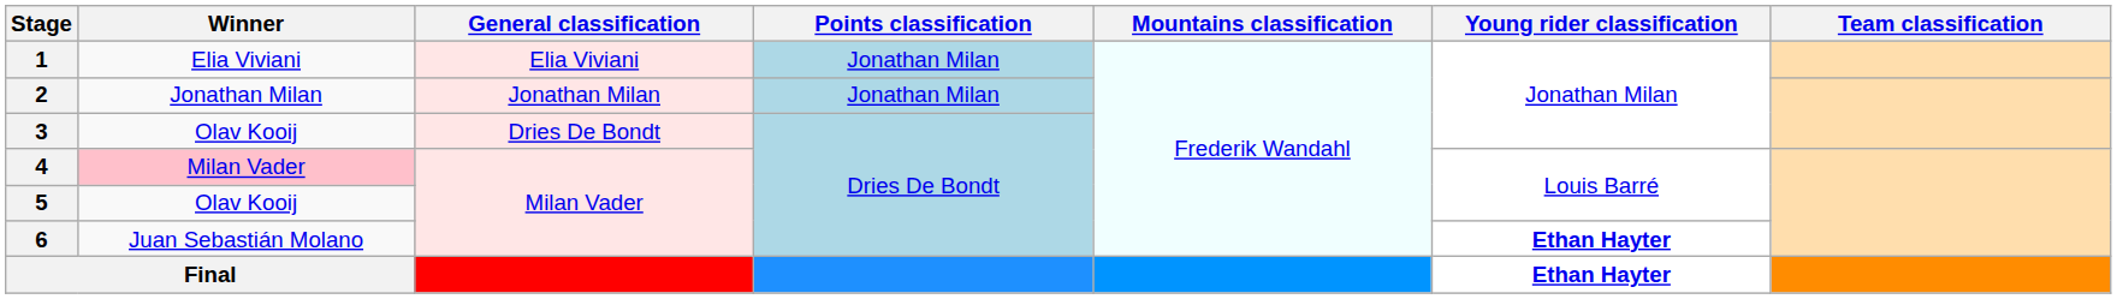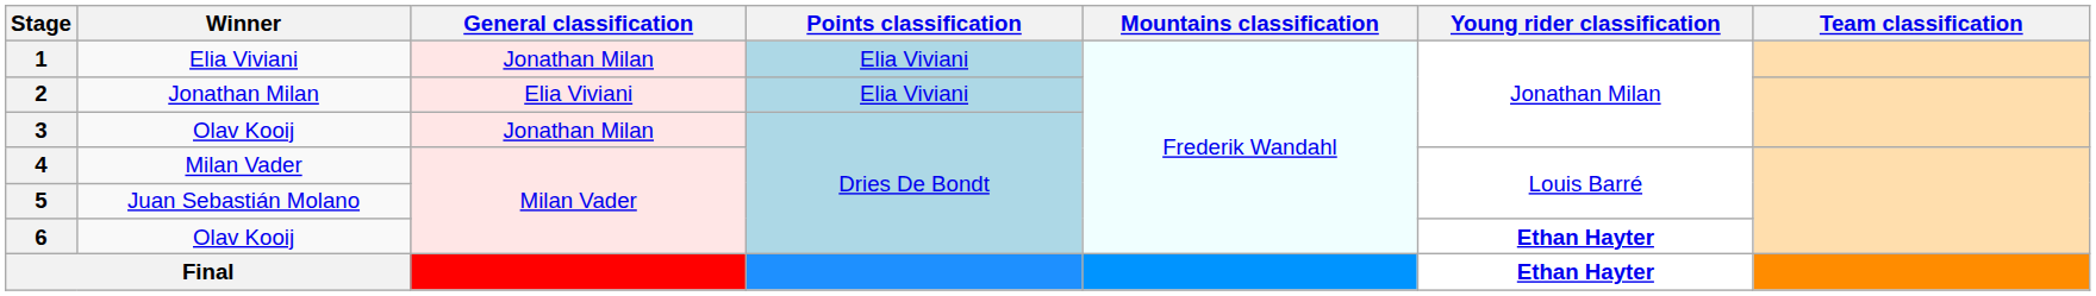 <table class="wikitable" style="text-align: center; font-size:smaller;">
 <tr>
 <th scope="col" style="width:1%;">Stage</th>
 <th scope="col" style="width:16.5%;">Winner</th>
 <th scope="col" style="width:16.5%;"><a href='#'>General classification</a><br></th>
 <th scope="col" style="width:16.5%;"><a href='#'>Points classification</a><br></th>
 <th scope="col" style="width:16.5%;"><a href='#'>Mountains classification</a><br></th>
 <th scope="col" style="width:16.5%;"><a href='#'>Young rider classification</a><br></th>
 <th scope="col" style="width:16.5%;"><a href='#'>Team classification</a></th>
 </tr>
 <tr>
 <th>1</th>
 <td><a href='#'>Elia Viviani</a></td>
-<td style="background:#FFE6E6;"><a href='#'>Elia Viviani</a></td>
-<td style="background:lightblue;"><a href='#'>Jonathan Milan</a></td>
+<td style="background:#FFE6E6;"><a href='#'>Jonathan Milan</a></td>
+<td style="background:lightblue;"><a href='#'>Elia Viviani</a></td>
 <td style="background:azure;" rowspan=6><a href='#'>Frederik Wandahl</a></td>
 <td style="background:White" rowspan=3><a href='#'>Jonathan Milan</a></td>
 <td style="background:navajowhite;"></td>
 </tr>
 <tr>
 <th>2</th>
 <td><a href='#'>Jonathan Milan</a></td>
-<td style="background:#FFE6E6;"><a href='#'>Jonathan Milan</a></td>
-<td style="background:lightblue;"><a href='#'>Jonathan Milan</a></td>
+<td style="background:#FFE6E6;"><a href='#'>Elia Viviani</a></td>
+<td style="background:lightblue;"><a href='#'>Elia Viviani</a></td>
 <td style="background:navajowhite;" rowspan=2></td>
 </tr>
 <tr>
 <th>3</th>
 <td><a href='#'>Olav Kooij</a></td>
-<td style="background:#FFE6E6;"><a href='#'>Dries De Bondt</a></td>
+<td style="background:#FFE6E6;"><a href='#'>Jonathan Milan</a></td>
 <td style="background:lightblue;" rowspan=4><a href='#'>Dries De Bondt</a></td>
 </tr>
 <tr>
 <th>4</th>
-<td style="background: pink;"><a href='#'>Milan Vader</a></td>
+<td><a href='#'>Milan Vader</a></td>
 <td style="background:#FFE6E6;" rowspan=3><a href='#'>Milan Vader</a></td>
 <td style="background:White" rowspan=2><a href='#'>Louis Barré</a></td>
 <td style="background:navajowhite;" rowspan=3></td>
 </tr>
 <tr>
 <th>5</th>
-<td><a href='#'>Olav Kooij</a></td>
+<td><a href='#'>Juan Sebastián Molano</a></td>
 </tr>
 <tr>
 <th>6</th>
-<td><a href='#'>Juan Sebastián Molano</a></td>
+<td><a href='#'>Olav Kooij</a></td>
 <td style="background:White"><strong><a href='#'>Ethan Hayter</a></strong></td>
 </tr>
 <tr>
 <th colspan="2">Final</th>
 <th style="background:#f00;"></th>
 <th style="background:dodgerblue;"></th>
 <th style="background:#0094FF;"></th>
 <th style="background:#fff;"><a href='#'>Ethan Hayter</a></th>
 <th style="background:#FF8C00;"></th>
 </tr>
 </table>
